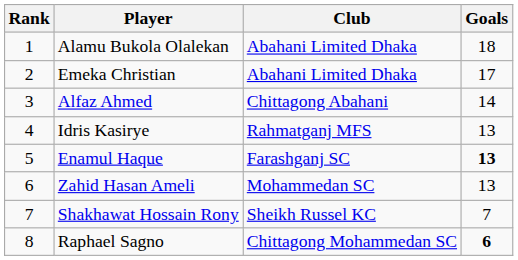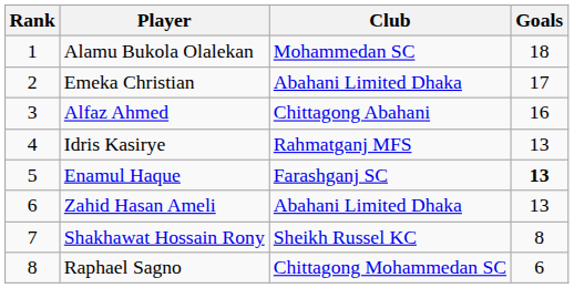 <table class="wikitable">
 <tr>
 <th>Rank</th>
 <th>Player</th>
 <th>Club</th>
 <th>Goals</th>
 </tr>
 <tr>
 <td align=center>1</td>
 <td> Alamu Bukola Olalekan</td>
-<td><a href='#'>Abahani Limited Dhaka</a></td>
+<td><a href='#'>Mohammedan SC</a></td>
 <td align=center>18</td>
 </tr>
 <tr>
 <td align=center>2</td>
 <td> Emeka Christian</td>
 <td><a href='#'>Abahani Limited Dhaka</a></td>
 <td align=center>17</td>
 </tr>
 <tr>
 <td align=center>3</td>
 <td> <a href='#'>Alfaz Ahmed</a></td>
 <td><a href='#'>Chittagong Abahani</a></td>
-<td align=center>14</td>
+<td align=center>16</td>
 </tr>
 <tr>
 <td align=center>4</td>
 <td> Idris Kasirye</td>
 <td><a href='#'>Rahmatganj MFS</a></td>
 <td align=center>13</td>
 </tr>
 <tr>
 <td align=center>5</td>
 <td> <a href='#'>Enamul Haque</a></td>
 <td><a href='#'>Farashganj SC</a></td>
 <td align=center><strong>13</strong></td>
 </tr>
 <tr>
 <td align=center>6</td>
 <td> <a href='#'>Zahid Hasan Ameli</a></td>
-<td><a href='#'>Mohammedan SC</a></td>
+<td><a href='#'>Abahani Limited Dhaka</a></td>
 <td align=center>13</td>
 </tr>
 <tr>
 <td align=center>7</td>
 <td> <a href='#'>Shakhawat Hossain Rony</a></td>
 <td><a href='#'>Sheikh Russel KC</a></td>
-<td align=center>7</td>
+<td align=center>8</td>
 </tr>
 <tr>
 <td align=center>8</td>
 <td> Raphael Sagno</td>
 <td><a href='#'>Chittagong Mohammedan SC</a></td>
-<td align=center><strong>6</strong></td>
+<td align=center>6</td>
 </tr>
 </table>
